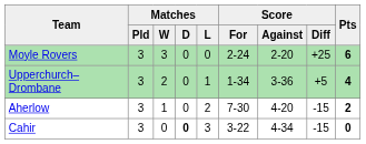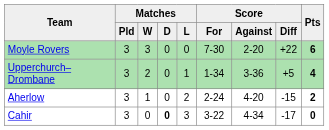 <table style=border-collapse:collapse border=1 cellspacing=0 cellpadding=5>
 <tr align=center bgcolor=#efefef>
 <th rowspan=2 width=165>Team</th>
 <th colspan=4>Matches</th>
 <th colspan=3>Score</th>
 <th rowspan=2width=20>Pts</th>
 </tr>
 <tr align=center bgcolor=#efefef>
 <th width=20>Pld</th>
 <th width=20>W</th>
 <th width=20>D</th>
 <th width=20>L</th>
 <th width=45>For</th>
 <th width=45>Against</th>
 <th width=30>Diff</th>
 </tr>
 <tr align=center style="background:#ACE1AF;">
 <td style="text-align:left;"> <a href='#'>Moyle Rovers</a></td>
 <td>3</td>
 <td>3</td>
 <td>0</td>
 <td>0</td>
-<td>2-24</td>
+<td>7-30</td>
 <td>2-20</td>
-<td>+25</td>
+<td>+22</td>
 <td><strong>6</strong></td>
 </tr>
 <tr align=center style="background:#ACE1AF;">
 <td style="text-align:left;"> <a href='#'>Upperchurch–Drombane</a></td>
 <td>3</td>
 <td>2</td>
 <td>0</td>
 <td>1</td>
 <td>1-34</td>
 <td>3-36</td>
 <td>+5</td>
 <td><strong>4</strong></td>
 </tr>
 <tr align=center>
 <td style="text-align:left;"> <a href='#'>Aherlow</a></td>
 <td>3</td>
 <td>1</td>
 <td>0</td>
 <td>2</td>
-<td>7-30</td>
+<td>2-24</td>
 <td>4-20</td>
 <td>-15</td>
 <td><strong>2</strong></td>
 </tr>
 <tr align=center>
 <td style="text-align:left;"> <a href='#'>Cahir</a></td>
 <td>3</td>
 <td>0</td>
 <td><strong>0</strong></td>
 <td>3</td>
 <td>3-22</td>
 <td>4-34</td>
-<td>-15</td>
+<td>-17</td>
 <td><strong>0</strong></td>
 </tr>
 </table>
